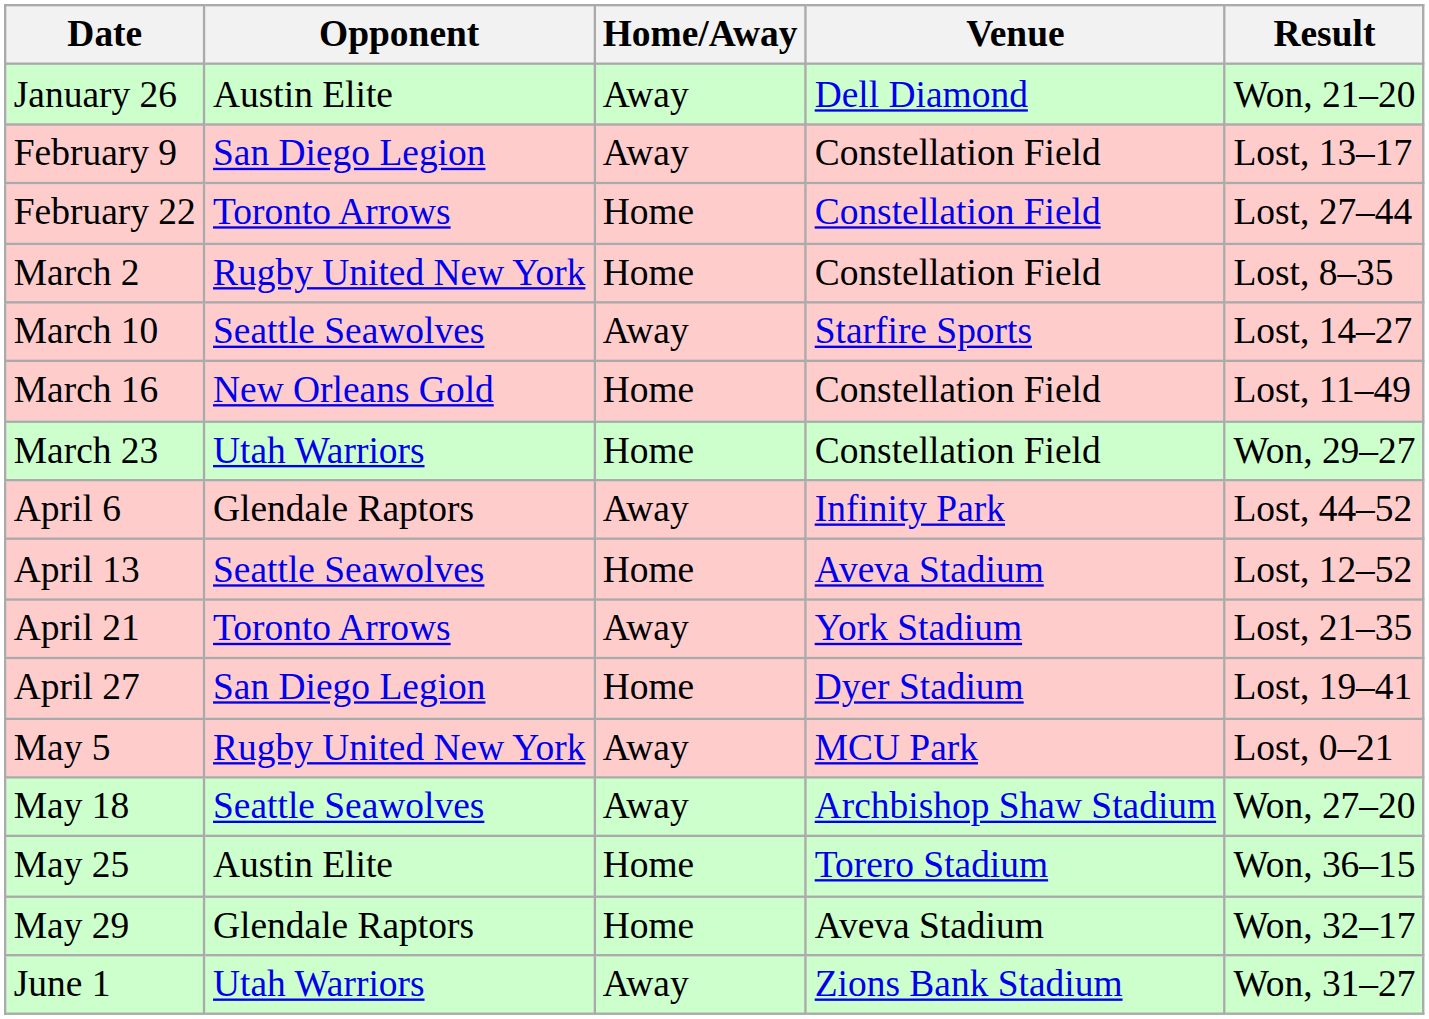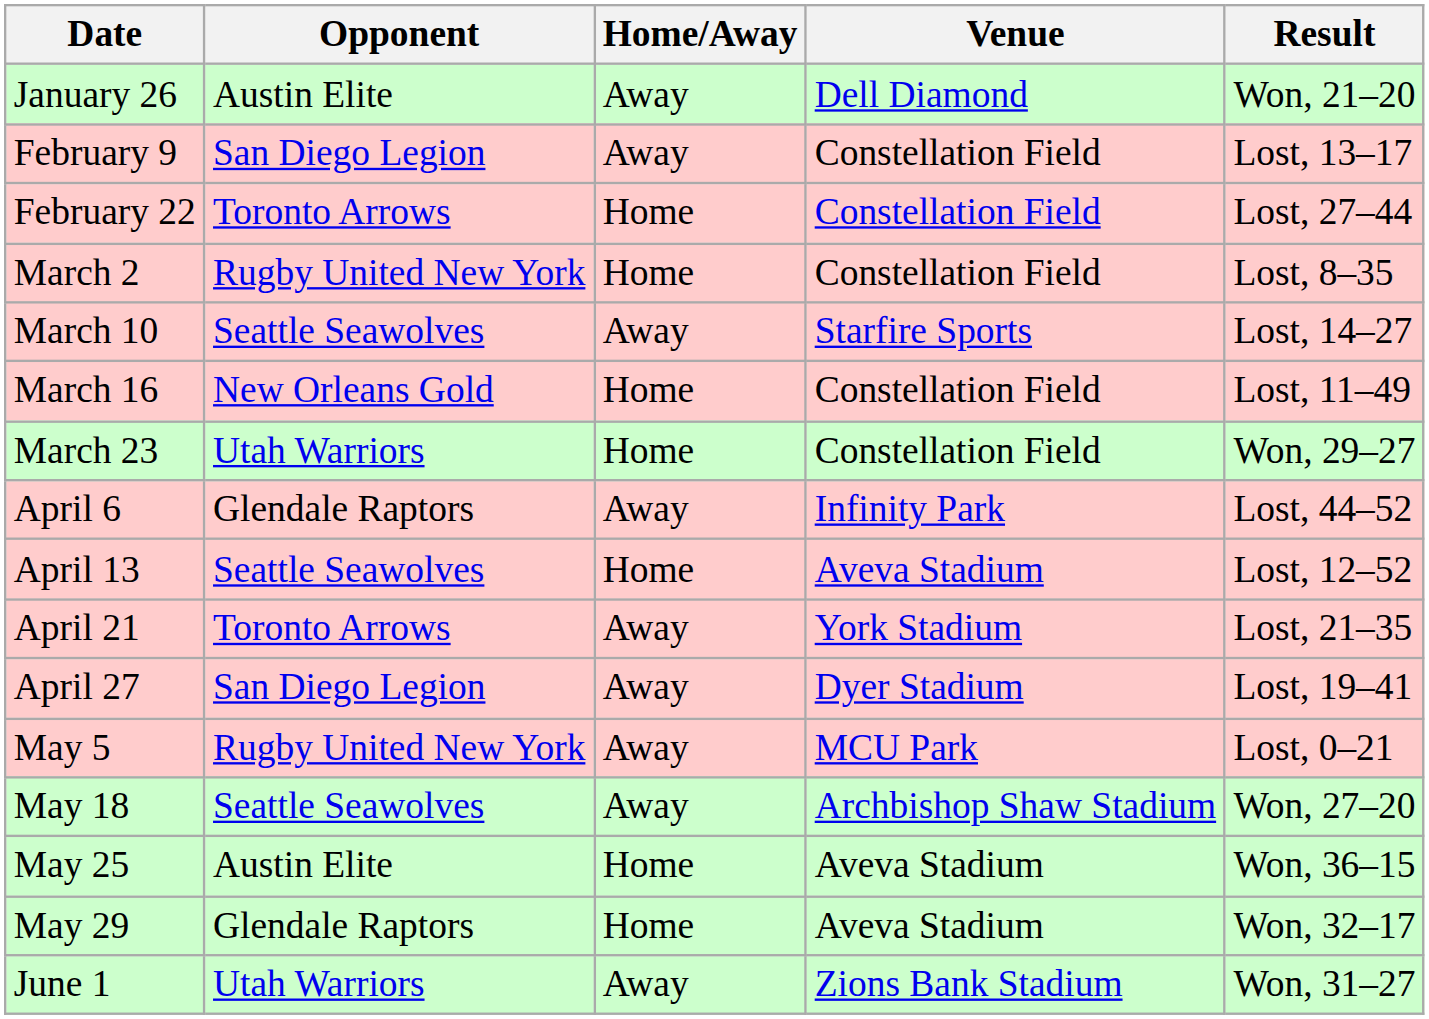 <table class="wikitable">
 <tr>
 <th>Date</th>
 <th>Opponent</th>
 <th>Home/Away</th>
 <th>Venue</th>
 <th>Result</th>
 </tr>
 <tr style="background:#cfc;">
 <td>January 26</td>
 <td>Austin Elite</td>
 <td>Away</td>
 <td><a href='#'>Dell Diamond</a></td>
 <td>Won, 21–20</td>
 </tr>
 <tr style="background:#fcc;">
 <td>February 9</td>
 <td><a href='#'>San Diego Legion</a></td>
 <td>Away</td>
 <td>Constellation Field</td>
 <td>Lost, 13–17</td>
 </tr>
 <tr style="background:#fcc;">
 <td>February 22</td>
 <td><a href='#'>Toronto Arrows</a></td>
 <td>Home</td>
 <td><a href='#'>Constellation Field</a></td>
 <td>Lost, 27–44</td>
 </tr>
 <tr style="background:#fcc;">
 <td>March 2</td>
 <td><a href='#'>Rugby United New York</a></td>
 <td>Home</td>
 <td>Constellation Field</td>
 <td>Lost, 8–35</td>
 </tr>
 <tr style="background:#fcc;">
 <td>March 10</td>
 <td><a href='#'>Seattle Seawolves</a></td>
 <td>Away</td>
 <td><a href='#'>Starfire Sports</a></td>
 <td>Lost, 14–27</td>
 </tr>
 <tr style="background:#fcc;">
 <td>March 16</td>
 <td><a href='#'>New Orleans Gold</a></td>
 <td>Home</td>
 <td>Constellation Field</td>
 <td>Lost, 11–49</td>
 </tr>
 <tr style="background:#cfc;">
 <td>March 23</td>
 <td><a href='#'>Utah Warriors</a></td>
 <td>Home</td>
 <td>Constellation Field</td>
 <td>Won, 29–27</td>
 </tr>
 <tr style="background:#fcc;">
 <td>April 6</td>
 <td>Glendale Raptors</td>
 <td>Away</td>
 <td><a href='#'>Infinity Park</a></td>
 <td>Lost, 44–52</td>
 </tr>
 <tr style="background:#fcc;">
 <td>April 13</td>
 <td><a href='#'>Seattle Seawolves</a></td>
 <td>Home</td>
 <td><a href='#'>Aveva Stadium</a></td>
 <td>Lost, 12–52</td>
 </tr>
 <tr style="background:#fcc;">
 <td>April 21</td>
 <td><a href='#'>Toronto Arrows</a></td>
 <td>Away</td>
 <td><a href='#'>York Stadium</a></td>
 <td>Lost, 21–35</td>
 </tr>
 <tr style="background:#fcc;">
 <td>April 27</td>
 <td><a href='#'>San Diego Legion</a></td>
-<td>Home</td>
+<td>Away</td>
 <td><a href='#'>Dyer Stadium</a></td>
 <td>Lost, 19–41</td>
 </tr>
 <tr style="background:#fcc;">
 <td>May 5</td>
 <td><a href='#'>Rugby United New York</a></td>
 <td>Away</td>
 <td><a href='#'>MCU Park</a></td>
 <td>Lost, 0–21</td>
 </tr>
 <tr style="background:#cfc;">
 <td>May 18</td>
 <td><a href='#'>Seattle Seawolves</a></td>
 <td>Away</td>
 <td><a href='#'>Archbishop Shaw Stadium</a></td>
 <td>Won, 27–20</td>
 </tr>
 <tr style="background:#cfc;">
 <td>May 25</td>
 <td>Austin Elite</td>
 <td>Home</td>
-<td><a href='#'>Torero Stadium</a></td>
+<td>Aveva Stadium</td>
 <td>Won, 36–15</td>
 </tr>
 <tr style="background:#cfc;">
 <td>May 29</td>
 <td>Glendale Raptors</td>
 <td>Home</td>
 <td>Aveva Stadium</td>
 <td>Won, 32–17</td>
 </tr>
 <tr style="background:#cfc;">
 <td>June 1</td>
 <td><a href='#'>Utah Warriors</a></td>
 <td>Away</td>
 <td><a href='#'>Zions Bank Stadium</a></td>
 <td>Won, 31–27</td>
 </tr>
 </table>
